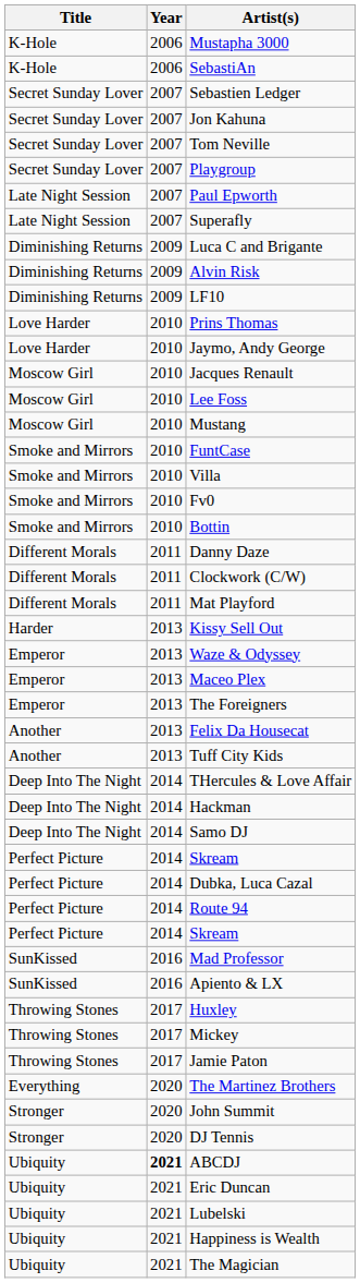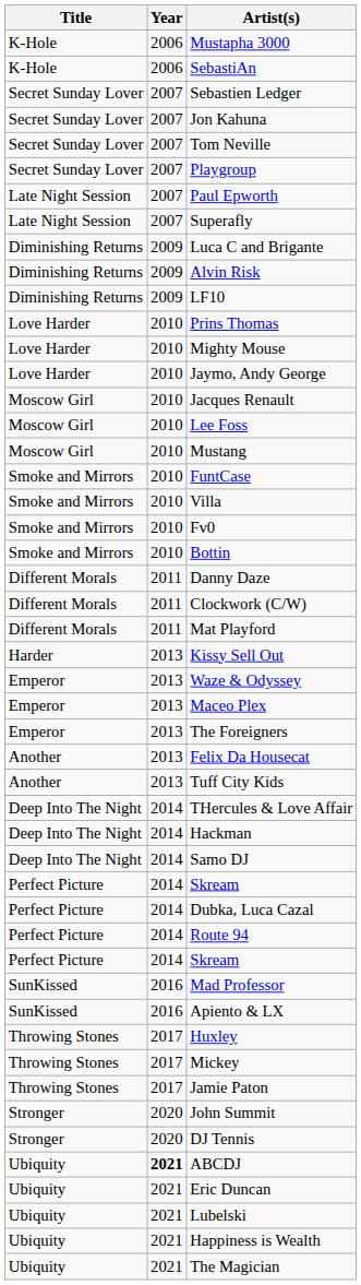 <table class="wikitable">
 <tr>
 <th>Title</th>
 <th>Year</th>
 <th>Artist(s)</th>
 </tr>
 <tr>
 <td>K-Hole</td>
 <td>2006</td>
 <td><a href='#'>Mustapha 3000</a></td>
 </tr>
 <tr>
 <td>K-Hole</td>
 <td>2006</td>
 <td><a href='#'>SebastiAn</a></td>
 </tr>
 <tr>
 <td>Secret Sunday Lover</td>
 <td>2007</td>
 <td>Sebastien Ledger</td>
 </tr>
 <tr>
 <td>Secret Sunday Lover</td>
 <td>2007</td>
 <td>Jon Kahuna</td>
 </tr>
 <tr>
 <td>Secret Sunday Lover</td>
 <td>2007</td>
 <td>Tom Neville</td>
 </tr>
 <tr>
 <td>Secret Sunday Lover</td>
 <td>2007</td>
 <td><a href='#'>Playgroup</a></td>
 </tr>
 <tr>
 <td>Late Night Session</td>
 <td>2007</td>
 <td><a href='#'>Paul Epworth</a></td>
 </tr>
 <tr>
 <td>Late Night Session</td>
 <td>2007</td>
 <td>Superafly</td>
 </tr>
 <tr>
 <td>Diminishing Returns</td>
 <td>2009</td>
 <td>Luca C and Brigante</td>
 </tr>
 <tr>
 <td>Diminishing Returns</td>
 <td>2009</td>
 <td><a href='#'>Alvin Risk</a></td>
 </tr>
 <tr>
 <td>Diminishing Returns</td>
 <td>2009</td>
 <td>LF10</td>
 </tr>
 <tr>
 <td>Love Harder</td>
 <td>2010</td>
 <td><a href='#'>Prins Thomas</a></td>
+</tr>
+<tr>
+<td>Love Harder</td>
+<td>2010</td>
+<td>Mighty Mouse</td>
 </tr>
 <tr>
 <td>Love Harder</td>
 <td>2010</td>
 <td>Jaymo, Andy George</td>
 </tr>
 <tr>
 <td>Moscow Girl</td>
 <td>2010</td>
 <td>Jacques Renault</td>
 </tr>
 <tr>
 <td>Moscow Girl</td>
 <td>2010</td>
 <td><a href='#'>Lee Foss</a></td>
 </tr>
 <tr>
 <td>Moscow Girl</td>
 <td>2010</td>
 <td>Mustang</td>
 </tr>
 <tr>
 <td>Smoke and Mirrors</td>
 <td>2010</td>
 <td><a href='#'>FuntCase</a></td>
 </tr>
 <tr>
 <td>Smoke and Mirrors</td>
 <td>2010</td>
 <td>Villa</td>
 </tr>
 <tr>
 <td>Smoke and Mirrors</td>
 <td>2010</td>
 <td>Fv0</td>
 </tr>
 <tr>
 <td>Smoke and Mirrors</td>
 <td>2010</td>
 <td><a href='#'>Bottin</a></td>
 </tr>
 <tr>
 <td>Different Morals</td>
 <td>2011</td>
 <td>Danny Daze</td>
 </tr>
 <tr>
 <td>Different Morals</td>
 <td>2011</td>
 <td>Clockwork (C/W)</td>
 </tr>
 <tr>
 <td>Different Morals</td>
 <td>2011</td>
 <td>Mat Playford</td>
 </tr>
 <tr>
 <td>Harder</td>
 <td>2013</td>
 <td><a href='#'>Kissy Sell Out</a></td>
 </tr>
 <tr>
 <td>Emperor</td>
 <td>2013</td>
 <td><a href='#'>Waze & Odyssey</a></td>
 </tr>
 <tr>
 <td>Emperor</td>
 <td>2013</td>
 <td><a href='#'>Maceo Plex</a></td>
 </tr>
 <tr>
 <td>Emperor</td>
 <td>2013</td>
 <td>The Foreigners</td>
 </tr>
 <tr>
 <td>Another</td>
 <td>2013</td>
 <td><a href='#'>Felix Da Housecat</a></td>
 </tr>
 <tr>
 <td>Another</td>
 <td>2013</td>
 <td>Tuff City Kids</td>
 </tr>
 <tr>
 <td>Deep Into The Night</td>
 <td>2014</td>
 <td>THercules & Love Affair</td>
 </tr>
 <tr>
 <td>Deep Into The Night</td>
 <td>2014</td>
 <td>Hackman</td>
 </tr>
 <tr>
 <td>Deep Into The Night</td>
 <td>2014</td>
 <td>Samo DJ</td>
 </tr>
 <tr>
 <td>Perfect Picture</td>
 <td>2014</td>
 <td><a href='#'>Skream</a></td>
 </tr>
 <tr>
 <td>Perfect Picture</td>
 <td>2014</td>
 <td>Dubka, Luca Cazal</td>
 </tr>
 <tr>
 <td>Perfect Picture</td>
 <td>2014</td>
 <td><a href='#'>Route 94</a></td>
 </tr>
 <tr>
 <td>Perfect Picture</td>
 <td>2014</td>
 <td><a href='#'>Skream</a></td>
 </tr>
 <tr>
 <td>SunKissed</td>
 <td>2016</td>
 <td><a href='#'>Mad Professor</a></td>
 </tr>
 <tr>
 <td>SunKissed</td>
 <td>2016</td>
 <td>Apiento & LX</td>
 </tr>
 <tr>
 <td>Throwing Stones</td>
 <td>2017</td>
 <td><a href='#'>Huxley</a></td>
 </tr>
 <tr>
 <td>Throwing Stones</td>
 <td>2017</td>
 <td>Mickey</td>
 </tr>
 <tr>
 <td>Throwing Stones</td>
 <td>2017</td>
 <td>Jamie Paton</td>
 </tr>
 <tr>
-<td>Everything</td>
-<td>2020</td>
-<td><a href='#'>The Martinez Brothers</a></td>
-</tr>
-<tr>
 <td>Stronger</td>
 <td>2020</td>
 <td>John Summit</td>
 </tr>
 <tr>
 <td>Stronger</td>
 <td>2020</td>
 <td>DJ Tennis</td>
 </tr>
 <tr>
 <td>Ubiquity</td>
 <td><strong>2021</strong></td>
 <td>ABCDJ</td>
 </tr>
 <tr>
 <td>Ubiquity</td>
 <td>2021</td>
 <td>Eric Duncan</td>
 </tr>
 <tr>
 <td>Ubiquity</td>
 <td>2021</td>
 <td>Lubelski</td>
 </tr>
 <tr>
 <td>Ubiquity</td>
 <td>2021</td>
 <td>Happiness is Wealth</td>
 </tr>
 <tr>
 <td>Ubiquity</td>
 <td>2021</td>
 <td>The Magician</td>
 </tr>
 </table>
